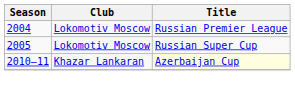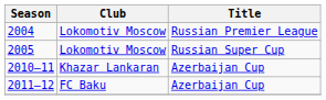 <table class="wikitable">
 <tr>
 <th>Season</th>
 <th>Club</th>
 <th>Title</th>
 </tr>
 <tr>
 <td><a href='#'>2004</a></td>
 <td> <a href='#'>Lokomotiv Moscow</a></td>
 <td><a href='#'>Russian Premier League</a></td>
 </tr>
 <tr>
 <td><a href='#'>2005</a></td>
 <td> <a href='#'>Lokomotiv Moscow</a></td>
 <td><a href='#'>Russian Super Cup</a></td>
 </tr>
 <tr>
 <td><a href='#'>2010–11</a></td>
 <td> <a href='#'>Khazar Lankaran</a></td>
-<td style="background: lightyellow;"><a href='#'>Azerbaijan Cup</a></td>
+<td><a href='#'>Azerbaijan Cup</a></td>
+</tr>
+<tr>
+<td><a href='#'>2011–12</a></td>
+<td> <a href='#'>FC Baku</a></td>
+<td><a href='#'>Azerbaijan Cup</a></td>
 </tr>
 <tr>
 </tr>
 </table>
